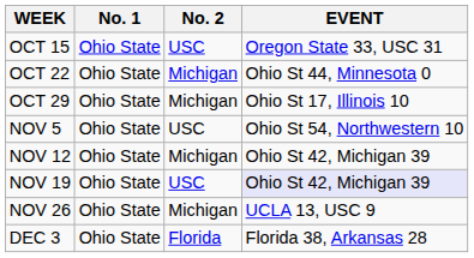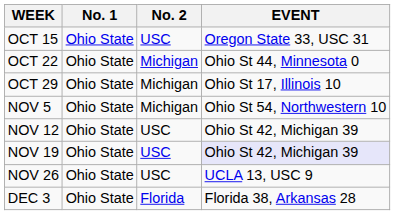 <table class="wikitable">
 <tr>
 <th>WEEK</th>
 <th>No. 1</th>
 <th>No. 2</th>
 <th>EVENT</th>
 </tr>
 <tr>
 <td>OCT 15</td>
 <td><a href='#'>Ohio State</a></td>
 <td><a href='#'>USC</a></td>
 <td><a href='#'>Oregon State</a> 33, USC 31</td>
 </tr>
 <tr>
 <td>OCT 22</td>
 <td>Ohio State</td>
 <td><a href='#'>Michigan</a></td>
 <td>Ohio St 44, <a href='#'>Minnesota</a> 0</td>
 </tr>
 <tr>
 <td>OCT 29</td>
 <td>Ohio State</td>
 <td>Michigan</td>
 <td>Ohio St 17, <a href='#'>Illinois</a> 10</td>
 </tr>
 <tr>
 <td>NOV 5</td>
 <td>Ohio State</td>
-<td>USC</td>
+<td>Michigan</td>
 <td>Ohio St 54, <a href='#'>Northwestern</a> 10</td>
 </tr>
 <tr>
 <td>NOV 12</td>
 <td>Ohio State</td>
-<td>Michigan</td>
+<td>USC</td>
 <td>Ohio St 42, Michigan 39</td>
 </tr>
 <tr>
 <td>NOV 19</td>
 <td>Ohio State</td>
 <td><a href='#'>USC</a></td>
 <td style="background: lavender;">Ohio St 42, Michigan 39</td>
 </tr>
 <tr>
 <td>NOV 26</td>
 <td>Ohio State</td>
-<td>Michigan</td>
+<td>USC</td>
 <td><a href='#'>UCLA</a> 13, USC 9</td>
 </tr>
 <tr>
 <td>DEC 3</td>
 <td>Ohio State</td>
 <td><a href='#'>Florida</a></td>
 <td>Florida 38, <a href='#'>Arkansas</a> 28</td>
 </tr>
 </table>
